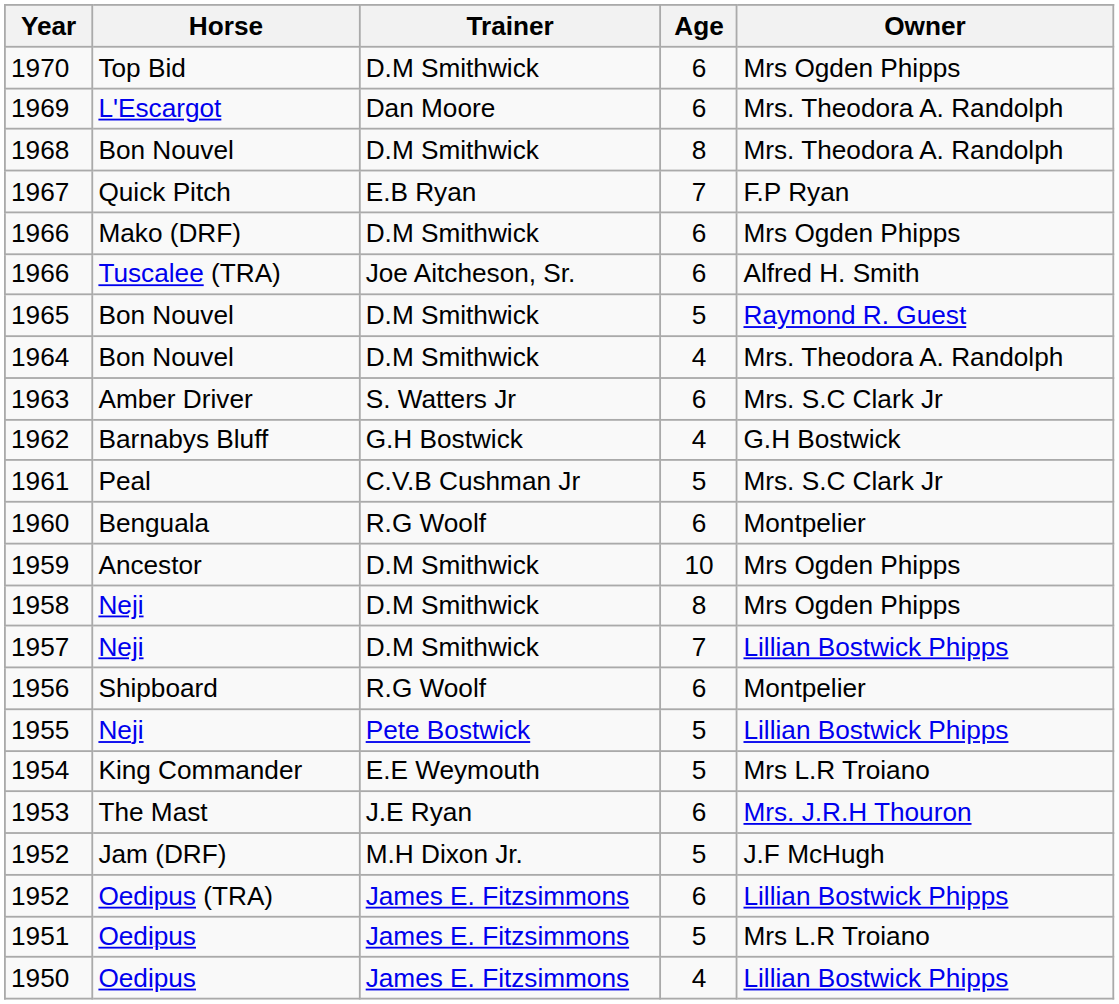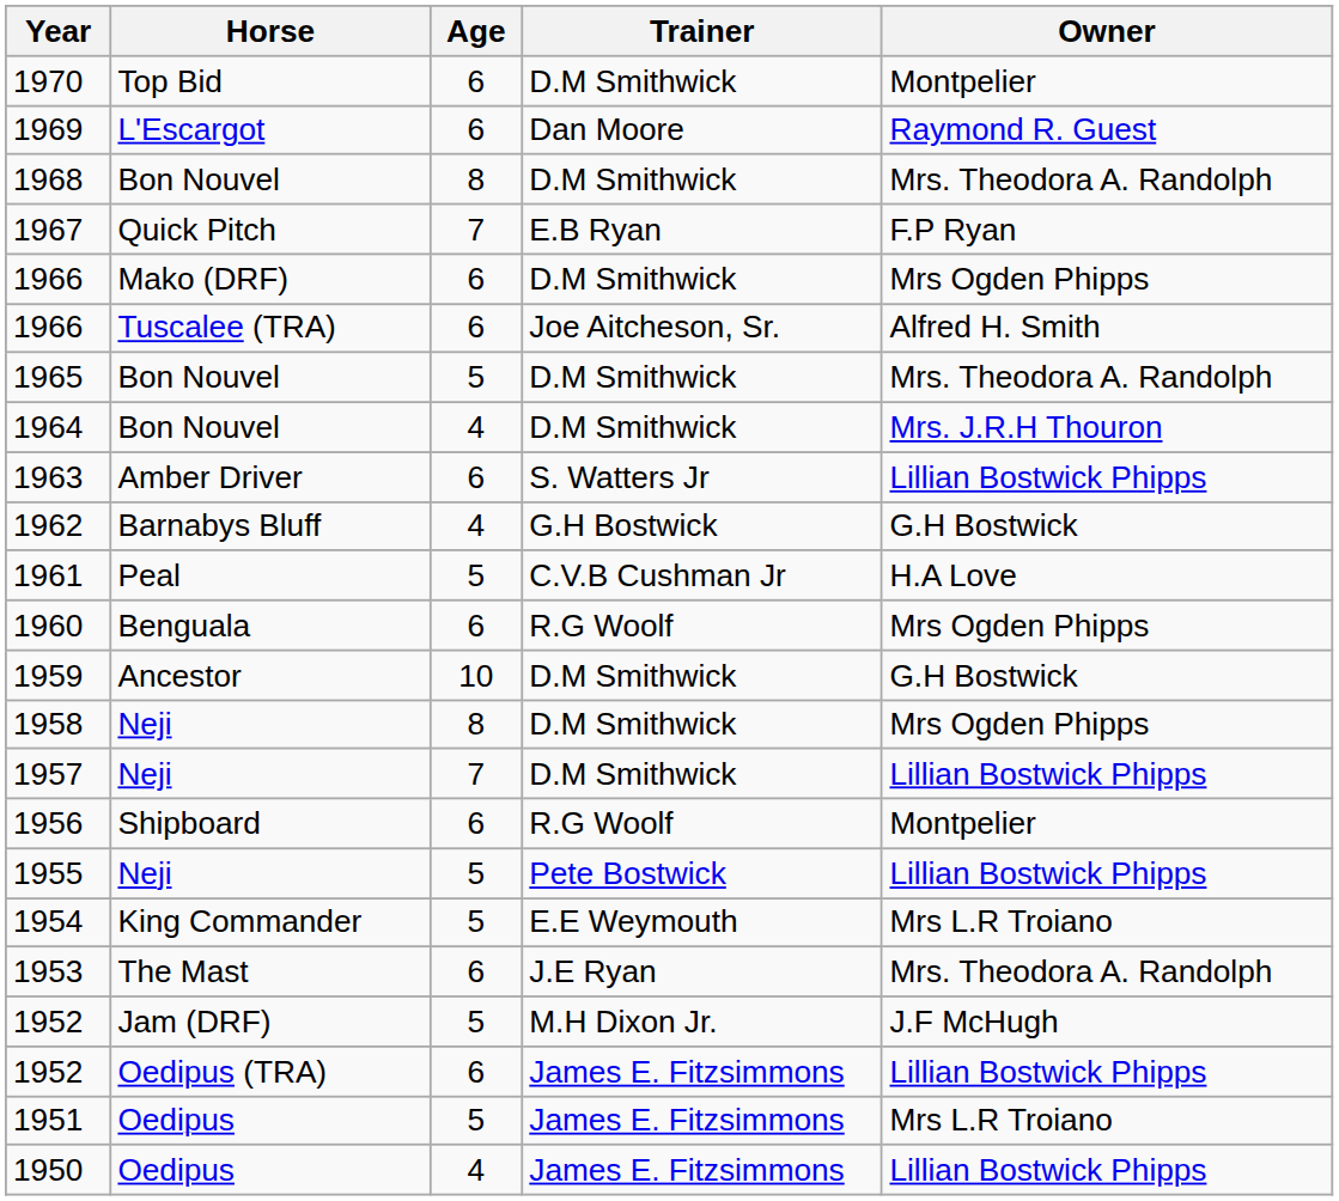 <table class="wikitable sortable" style="border-collapse: collapse; font-size:90%">
 <tr>
 <th style="width:42px;"><strong>Year</strong></th>
 <th style="width:145px;"><strong>Horse</strong></th>
+<th style="width:36px;"><strong>Age</strong></th>
 <th style="width:165px;"><strong>Trainer</strong></th>
-<th style="width:36px;"><strong>Age</strong></th>
 <th style="width:210px;"><strong>Owner</strong></th>
 </tr>
 <tr>
 <td>1970</td>
 <td>Top Bid</td>
+<td align="center">6</td>
 <td>D.M Smithwick</td>
-<td align="center">6</td>
-<td>Mrs Ogden Phipps</td>
+<td>Montpelier</td>
 </tr>
 <tr>
 <td>1969</td>
 <td><a href='#'>L'Escargot</a></td>
+<td align="center">6</td>
 <td>Dan Moore</td>
-<td align="center">6</td>
-<td>Mrs. Theodora A. Randolph</td>
+<td><a href='#'>Raymond R. Guest</a></td>
 </tr>
 <tr>
 <td>1968</td>
 <td>Bon Nouvel</td>
+<td align="center">8</td>
 <td>D.M Smithwick</td>
-<td align="center">8</td>
 <td>Mrs. Theodora A. Randolph</td>
 </tr>
 <tr>
 <td>1967</td>
 <td>Quick Pitch</td>
+<td align="center">7</td>
 <td>E.B Ryan</td>
-<td align="center">7</td>
 <td>F.P Ryan</td>
 </tr>
 <tr>
 <td>1966</td>
 <td>Mako (DRF)</td>
+<td align="center">6</td>
 <td>D.M Smithwick</td>
-<td align="center">6</td>
 <td>Mrs Ogden Phipps</td>
 </tr>
 <tr>
 <td>1966</td>
 <td><a href='#'>Tuscalee</a> (TRA)</td>
+<td align="center">6</td>
 <td>Joe Aitcheson, Sr.</td>
-<td align="center">6</td>
 <td>Alfred H. Smith</td>
 </tr>
 <tr>
 <td>1965</td>
 <td>Bon Nouvel</td>
+<td align="center">5</td>
 <td>D.M Smithwick</td>
-<td align="center">5</td>
-<td><a href='#'>Raymond R. Guest</a></td>
+<td>Mrs. Theodora A. Randolph</td>
 </tr>
 <tr>
 <td>1964</td>
 <td>Bon Nouvel</td>
+<td align="center">4</td>
 <td>D.M Smithwick</td>
-<td align="center">4</td>
-<td>Mrs. Theodora A. Randolph</td>
+<td><a href='#'>Mrs. J.R.H Thouron</a></td>
 </tr>
 <tr>
 <td>1963</td>
 <td>Amber Driver</td>
+<td align="center">6</td>
 <td>S. Watters Jr</td>
-<td align="center">6</td>
-<td>Mrs. S.C Clark Jr</td>
+<td><a href='#'>Lillian Bostwick Phipps</a></td>
 </tr>
 <tr>
 <td>1962</td>
 <td>Barnabys Bluff</td>
+<td align="center">4</td>
 <td>G.H Bostwick</td>
-<td align="center">4</td>
 <td>G.H Bostwick</td>
 </tr>
 <tr>
 <td>1961</td>
 <td>Peal</td>
+<td align="center">5</td>
 <td>C.V.B Cushman Jr</td>
-<td align="center">5</td>
-<td>Mrs. S.C Clark Jr</td>
+<td>H.A Love</td>
 </tr>
 <tr>
 <td>1960</td>
 <td>Benguala</td>
+<td align="center">6</td>
 <td>R.G Woolf</td>
-<td align="center">6</td>
-<td>Montpelier</td>
+<td>Mrs Ogden Phipps</td>
 </tr>
 <tr>
 <td>1959</td>
 <td>Ancestor</td>
+<td align="center">10</td>
 <td>D.M Smithwick</td>
-<td align="center">10</td>
-<td>Mrs Ogden Phipps</td>
+<td>G.H Bostwick</td>
 </tr>
 <tr>
 <td>1958</td>
 <td><a href='#'>Neji</a></td>
+<td align="center">8</td>
 <td>D.M Smithwick</td>
-<td align="center">8</td>
 <td>Mrs Ogden Phipps</td>
 </tr>
 <tr>
 <td>1957</td>
 <td><a href='#'>Neji</a></td>
+<td align="center">7</td>
 <td>D.M Smithwick</td>
-<td align="center">7</td>
 <td><a href='#'>Lillian Bostwick Phipps</a></td>
 </tr>
 <tr>
 <td>1956</td>
 <td>Shipboard</td>
+<td align="center">6</td>
 <td>R.G Woolf</td>
-<td align="center">6</td>
 <td>Montpelier</td>
 </tr>
 <tr>
 <td>1955</td>
 <td><a href='#'>Neji</a></td>
+<td align="center">5</td>
 <td><a href='#'>Pete Bostwick</a></td>
-<td align="center">5</td>
 <td><a href='#'>Lillian Bostwick Phipps</a></td>
 </tr>
 <tr>
 <td>1954</td>
 <td>King Commander</td>
+<td align="center">5</td>
 <td>E.E Weymouth</td>
-<td align="center">5</td>
 <td>Mrs L.R Troiano</td>
 </tr>
 <tr>
 <td>1953</td>
 <td>The Mast</td>
+<td align="center">6</td>
 <td>J.E Ryan</td>
-<td align="center">6</td>
-<td><a href='#'>Mrs. J.R.H Thouron</a></td>
+<td>Mrs. Theodora A. Randolph</td>
 </tr>
 <tr>
 <td>1952</td>
 <td>Jam (DRF)</td>
+<td align="center">5</td>
 <td>M.H Dixon Jr.</td>
-<td align="center">5</td>
 <td>J.F McHugh</td>
 </tr>
 <tr>
 <td>1952</td>
 <td><a href='#'>Oedipus</a> (TRA)</td>
+<td align="center">6</td>
 <td><a href='#'>James E. Fitzsimmons</a></td>
-<td align="center">6</td>
 <td><a href='#'>Lillian Bostwick Phipps</a></td>
 </tr>
 <tr>
 <td>1951</td>
 <td><a href='#'>Oedipus</a></td>
+<td align="center">5</td>
 <td><a href='#'>James E. Fitzsimmons</a></td>
-<td align="center">5</td>
 <td>Mrs L.R Troiano</td>
 </tr>
 <tr>
 <td>1950</td>
 <td><a href='#'>Oedipus</a></td>
+<td align="center">4</td>
 <td><a href='#'>James E. Fitzsimmons</a></td>
-<td align="center">4</td>
 <td><a href='#'>Lillian Bostwick Phipps</a></td>
 </tr>
 </table>
